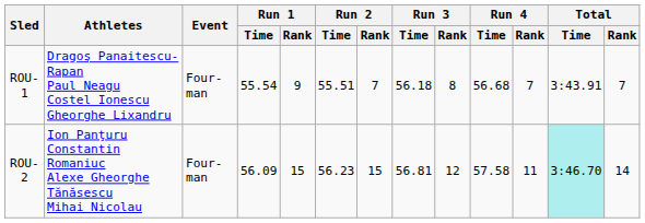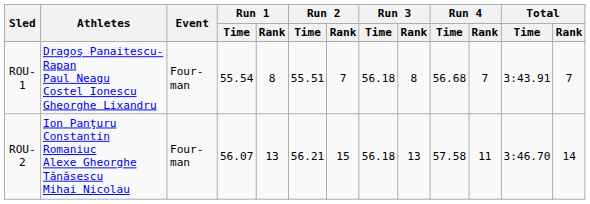 <table class="wikitable"  border="1" style="font-size:90%">
 <tr>
 <th rowspan="2">Sled</th>
 <th rowspan="2">Athletes</th>
 <th rowspan="2">Event</th>
 <th colspan="2">Run 1</th>
 <th colspan="2">Run 2</th>
 <th colspan="2">Run 3</th>
 <th colspan="2">Run 4</th>
 <th colspan="2">Total</th>
 </tr>
 <tr>
 <th>Time</th>
 <th>Rank</th>
 <th>Time</th>
 <th>Rank</th>
 <th>Time</th>
 <th>Rank</th>
 <th>Time</th>
 <th>Rank</th>
 <th>Time</th>
 <th>Rank</th>
 </tr>
 <tr>
 <td align="center">ROU-1</td>
 <td><a href='#'>Dragoş Panaitescu-Rapan</a><br><a href='#'>Paul Neagu</a><br><a href='#'>Costel Ionescu</a><br><a href='#'>Gheorghe Lixandru</a></td>
 <td>Four-man</td>
 <td align="center">55.54</td>
-<td align="center">9</td>
+<td align="center">8</td>
 <td align="center">55.51</td>
 <td align="center">7</td>
 <td align="center">56.18</td>
 <td align="center">8</td>
 <td align="center">56.68</td>
 <td align="center">7</td>
 <td align="center">3:43.91</td>
 <td align="center">7</td>
 </tr>
 <tr>
 <td align="center">ROU-2</td>
 <td><a href='#'>Ion Panţuru</a><br><a href='#'>Constantin Romaniuc</a><br><a href='#'>Alexe Gheorghe Tănăsescu</a><br><a href='#'>Mihai Nicolau</a></td>
 <td>Four-man</td>
-<td align="center">56.09</td>
+<td align="center">56.07</td>
+<td align="center">13</td>
+<td align="center">56.21</td>
 <td align="center">15</td>
-<td align="center">56.23</td>
-<td align="center">15</td>
-<td align="center">56.81</td>
-<td align="center">12</td>
+<td align="center">56.18</td>
+<td align="center">13</td>
 <td align="center">57.58</td>
 <td align="center">11</td>
-<td align="center" style="background: paleturquoise;">3:46.70</td>
+<td align="center">3:46.70</td>
 <td align="center">14</td>
 </tr>
 </table>
